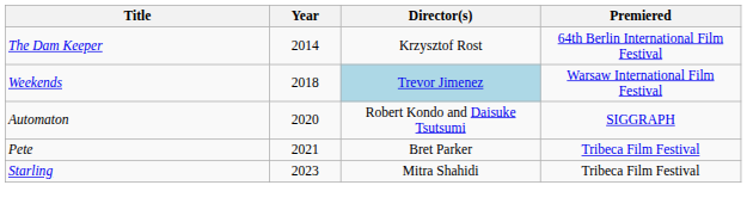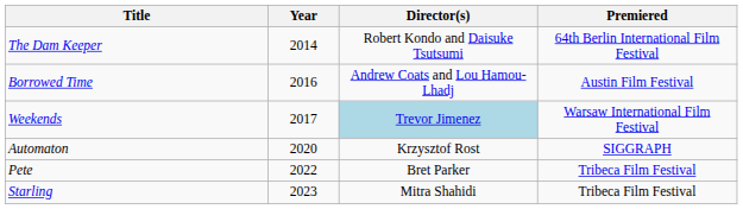 <table class="wikitable sortable" style="max-width: 1000px; text-align: center;">
 <tr>
 <th width="300" scope="col">Title</th>
 <th width="75" scope="col">Year</th>
 <th width="225" scope="col">Director(s)</th>
 <th width="225" scope="col">Premiered</th>
 </tr>
 <tr>
 <td align="left"><em><a href='#'>The Dam Keeper</a></em></td>
 <td>2014</td>
-<td>Krzysztof Rost</td>
+<td>Robert Kondo and <a href='#'>Daisuke Tsutsumi</a></td>
 <td><a href='#'>64th Berlin International Film Festival</a></td>
 </tr>
 <tr>
+<td align="left"><em><a href='#'>Borrowed Time</a></em></td>
+<td>2016</td>
+<td><a href='#'>Andrew Coats</a> and <a href='#'>Lou Hamou-Lhadj</a></td>
+<td><a href='#'>Austin Film Festival</a></td>
+</tr>
+<tr>
 <td align="left"><em><a href='#'>Weekends</a></em></td>
-<td>2018</td>
+<td>2017</td>
 <td style="background: lightblue;"><a href='#'>Trevor Jimenez</a></td>
 <td><a href='#'>Warsaw International Film Festival</a></td>
 </tr>
 <tr>
 <td align="left"><em>Automaton</em></td>
 <td>2020</td>
-<td>Robert Kondo and <a href='#'>Daisuke Tsutsumi</a></td>
+<td>Krzysztof Rost</td>
 <td><a href='#'>SIGGRAPH</a></td>
 </tr>
 <tr>
 <td align="left"><em>Pete</em></td>
-<td>2021</td>
+<td>2022</td>
 <td>Bret Parker</td>
 <td><a href='#'>Tribeca Film Festival</a></td>
 </tr>
 <tr>
 <td align="left"><em><a href='#'>Starling</a></em></td>
 <td>2023</td>
 <td>Mitra Shahidi</td>
 <td>Tribeca Film Festival</td>
 </tr>
 </table>
